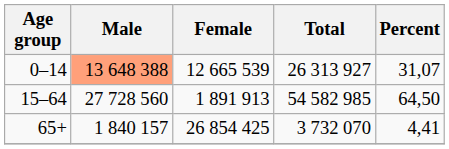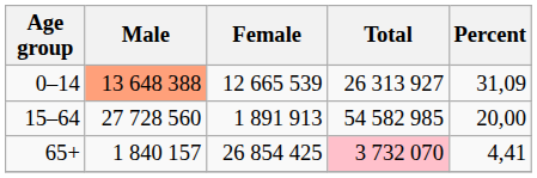 <table class="wikitable">
 <tr>
 <th width="50">Age group</th>
 <th width="80pt">Male</th>
 <th width="80">Female</th>
 <th width="80">Total</th>
 <th width="50">Percent</th>
 </tr>
 <tr>
 <td align="right">0–14</td>
 <td align="right" style="background: lightsalmon;">13 648 388</td>
 <td align="right">12 665 539</td>
 <td align="right">26 313 927</td>
-<td align="right">31,07</td>
+<td align="right">31,09</td>
 </tr>
 <tr>
 <td align="right">15–64</td>
 <td align="right">27 728 560</td>
 <td align="right">1 891 913</td>
 <td align="right">54 582 985</td>
-<td align="right">64,50</td>
+<td align="right">20,00</td>
 </tr>
 <tr>
 <td align="right">65+</td>
 <td align="right">1 840 157</td>
 <td align="right">26 854 425</td>
-<td align="right">3 732 070</td>
+<td align="right" style="background: pink;">3 732 070</td>
 <td align="right">4,41</td>
 </tr>
 <tr>
 </tr>
 </table>
